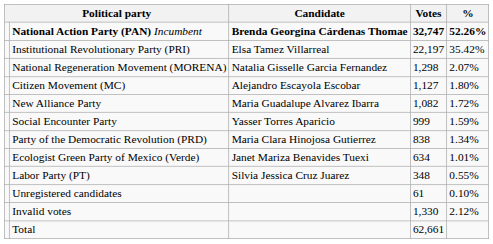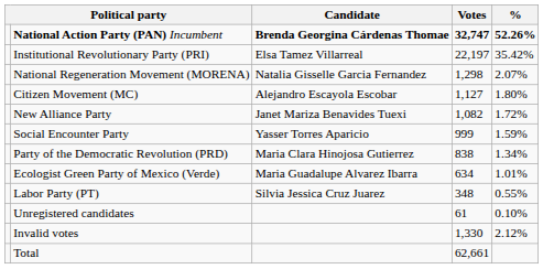 <table class="wikitable">
 <tr>
 <th colspan="2">Political party</th>
 <th>Candidate</th>
 <th>Votes</th>
 <th>%</th>
 </tr>
 <tr>
 <td></td>
 <td><strong>National Action Party (PAN)</strong> <em>Incumbent</em></td>
 <td><strong>Brenda Georgina Cárdenas Thomae</strong></td>
 <td><strong>32,747</strong></td>
 <td><strong>52.26%</strong></td>
 </tr>
 <tr>
 <td></td>
 <td>Institutional Revolutionary Party (PRI)</td>
 <td>Elsa Tamez Villarreal</td>
 <td>22,197</td>
 <td>35.42%</td>
 </tr>
 <tr>
 <td></td>
 <td>National Regeneration Movement (MORENA)</td>
 <td>Natalia Gisselle Garcia Fernandez</td>
 <td>1,298</td>
 <td>2.07%</td>
 </tr>
 <tr>
 <td></td>
 <td>Citizen Movement (MC)</td>
 <td>Alejandro Escayola Escobar</td>
 <td>1,127</td>
 <td>1.80%</td>
 </tr>
 <tr>
 <td></td>
 <td>New Alliance Party</td>
-<td>Maria Guadalupe Alvarez Ibarra</td>
+<td>Janet Mariza Benavides Tuexi</td>
 <td>1,082</td>
 <td>1.72%</td>
 </tr>
 <tr>
 <td></td>
 <td>Social Encounter Party</td>
 <td>Yasser Torres Aparicio</td>
 <td>999</td>
 <td>1.59%</td>
 </tr>
 <tr>
 <td></td>
 <td>Party of the Democratic Revolution (PRD)</td>
 <td>Maria Clara Hinojosa Gutierrez</td>
 <td>838</td>
 <td>1.34%</td>
 </tr>
 <tr>
 <td></td>
 <td>Ecologist Green Party of Mexico (Verde)</td>
-<td>Janet Mariza Benavides Tuexi</td>
+<td>Maria Guadalupe Alvarez Ibarra</td>
 <td>634</td>
 <td>1.01%</td>
 </tr>
 <tr>
 <td></td>
 <td>Labor Party (PT)</td>
 <td>Silvia Jessica Cruz Juarez</td>
 <td>348</td>
 <td>0.55%</td>
 </tr>
 <tr>
 <td></td>
 <td>Unregistered candidates</td>
 <td></td>
 <td>61</td>
 <td>0.10%</td>
 </tr>
 <tr>
 <td></td>
 <td>Invalid votes</td>
 <td></td>
 <td>1,330</td>
 <td>2.12%</td>
 </tr>
 <tr>
 <td></td>
 <td>Total</td>
 <td></td>
 <td>62,661</td>
 <td></td>
 </tr>
 </table>
